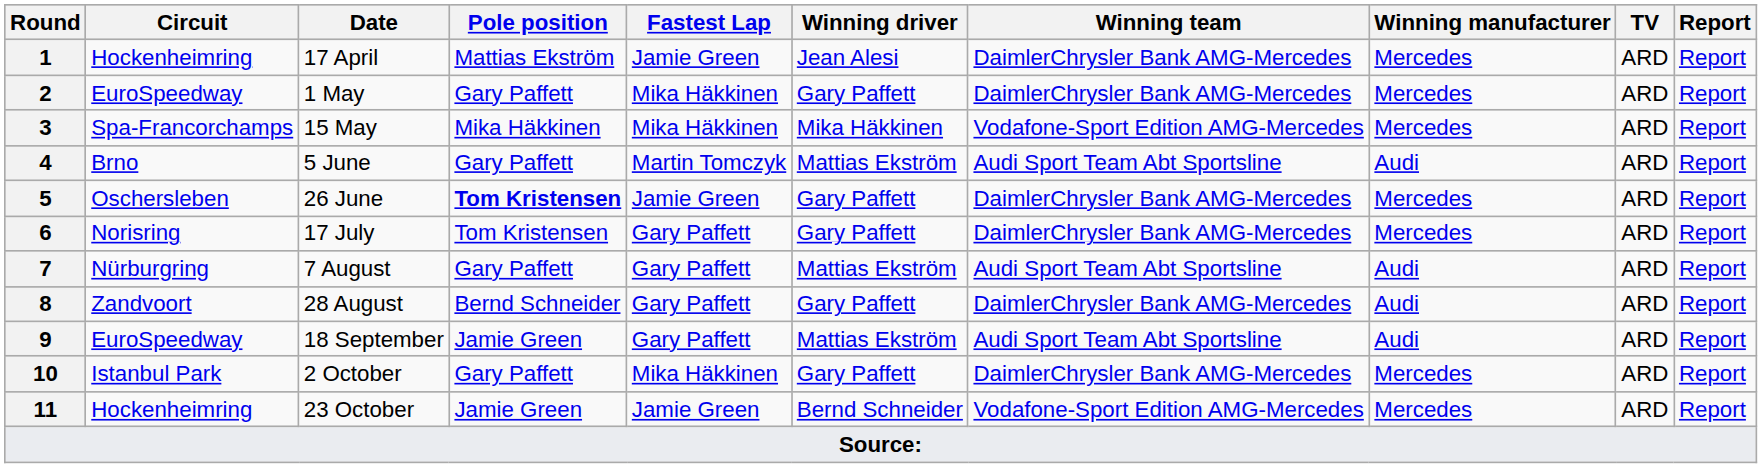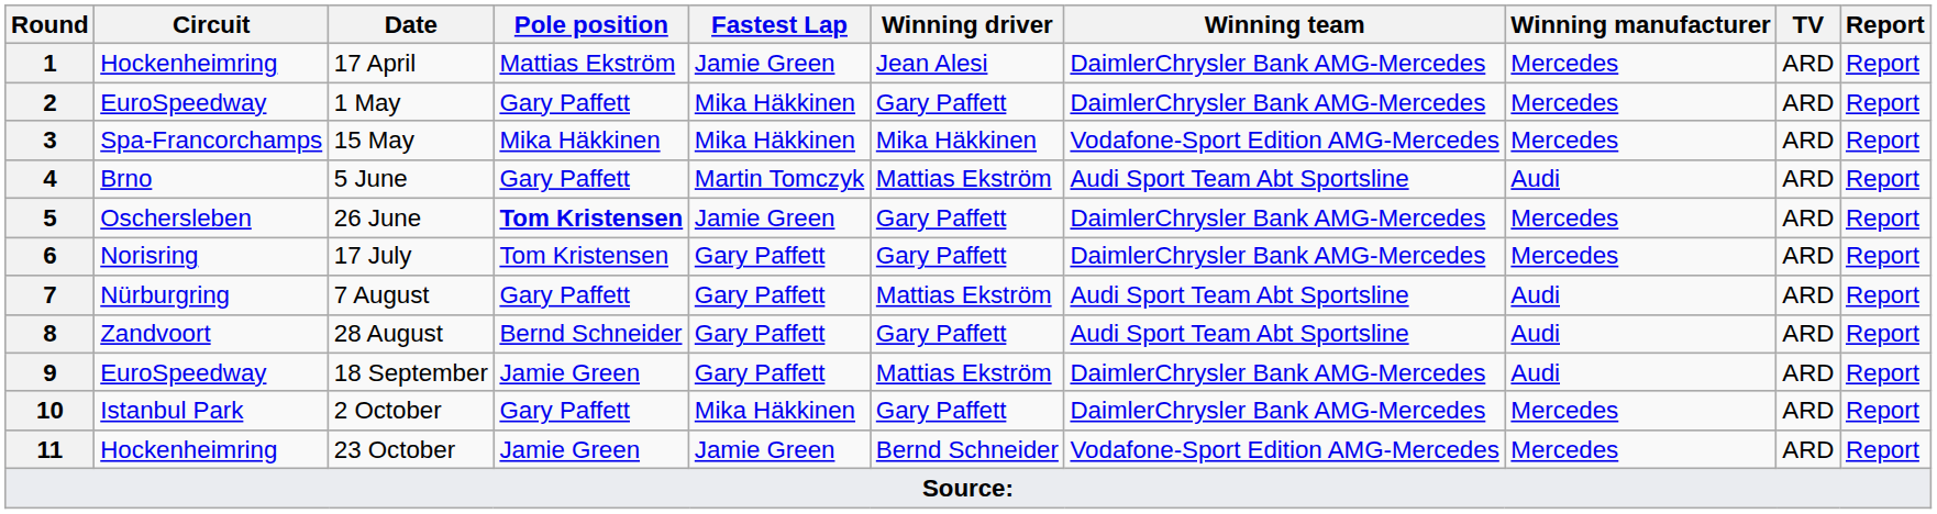 <table class="wikitable" style="font-size: 85%">
 <tr>
 <th>Round</th>
 <th>Circuit</th>
 <th>Date</th>
 <th><a href='#'>Pole position</a></th>
 <th><a href='#'>Fastest Lap</a></th>
 <th>Winning driver</th>
 <th>Winning team</th>
 <th>Winning manufacturer</th>
 <th>TV</th>
 <th>Report</th>
 </tr>
 <tr>
 <th>1</th>
 <td> <a href='#'>Hockenheimring</a></td>
 <td>17 April</td>
 <td> <a href='#'>Mattias Ekström</a></td>
 <td> <a href='#'>Jamie Green</a></td>
 <td> <a href='#'>Jean Alesi</a></td>
 <td><a href='#'>DaimlerChrysler Bank AMG-Mercedes</a></td>
 <td> <a href='#'>Mercedes</a></td>
 <td>ARD</td>
 <td><a href='#'>Report</a></td>
 </tr>
 <tr>
 <th>2</th>
 <td> <a href='#'>EuroSpeedway</a></td>
 <td>1 May</td>
 <td> <a href='#'>Gary Paffett</a></td>
 <td> <a href='#'>Mika Häkkinen</a></td>
 <td> <a href='#'>Gary Paffett</a></td>
 <td><a href='#'>DaimlerChrysler Bank AMG-Mercedes</a></td>
 <td> <a href='#'>Mercedes</a></td>
 <td>ARD</td>
 <td><a href='#'>Report</a></td>
 </tr>
 <tr>
 <th>3</th>
 <td> <a href='#'>Spa-Francorchamps</a></td>
 <td>15 May</td>
 <td> <a href='#'>Mika Häkkinen</a></td>
 <td> <a href='#'>Mika Häkkinen</a></td>
 <td> <a href='#'>Mika Häkkinen</a></td>
 <td><a href='#'>Vodafone-Sport Edition AMG-Mercedes</a></td>
 <td> <a href='#'>Mercedes</a></td>
 <td>ARD</td>
 <td><a href='#'>Report</a></td>
 </tr>
 <tr>
 <th>4</th>
 <td> <a href='#'>Brno</a></td>
 <td>5 June</td>
 <td> <a href='#'>Gary Paffett</a></td>
 <td> <a href='#'>Martin Tomczyk</a></td>
 <td> <a href='#'>Mattias Ekström</a></td>
 <td><a href='#'>Audi Sport Team Abt Sportsline</a></td>
 <td> <a href='#'>Audi</a></td>
 <td>ARD</td>
 <td><a href='#'>Report</a></td>
 </tr>
 <tr>
 <th>5</th>
 <td> <a href='#'>Oschersleben</a></td>
 <td>26 June</td>
 <td><strong> <a href='#'>Tom Kristensen</a></strong></td>
 <td> <a href='#'>Jamie Green</a></td>
 <td> <a href='#'>Gary Paffett</a></td>
 <td><a href='#'>DaimlerChrysler Bank AMG-Mercedes</a></td>
 <td> <a href='#'>Mercedes</a></td>
 <td>ARD</td>
 <td><a href='#'>Report</a></td>
 </tr>
 <tr>
 <th>6</th>
 <td> <a href='#'>Norisring</a></td>
 <td>17 July</td>
 <td> <a href='#'>Tom Kristensen</a></td>
 <td> <a href='#'>Gary Paffett</a></td>
 <td> <a href='#'>Gary Paffett</a></td>
 <td><a href='#'>DaimlerChrysler Bank AMG-Mercedes</a></td>
 <td> <a href='#'>Mercedes</a></td>
 <td>ARD</td>
 <td><a href='#'>Report</a></td>
 </tr>
 <tr>
 <th>7</th>
 <td> <a href='#'>Nürburgring</a></td>
 <td>7 August</td>
 <td> <a href='#'>Gary Paffett</a></td>
 <td> <a href='#'>Gary Paffett</a></td>
 <td> <a href='#'>Mattias Ekström</a></td>
 <td><a href='#'>Audi Sport Team Abt Sportsline</a></td>
 <td> <a href='#'>Audi</a></td>
 <td>ARD</td>
 <td><a href='#'>Report</a></td>
 </tr>
 <tr>
 <th>8</th>
 <td> <a href='#'>Zandvoort</a></td>
 <td>28 August</td>
 <td> <a href='#'>Bernd Schneider</a></td>
 <td> <a href='#'>Gary Paffett</a></td>
 <td> <a href='#'>Gary Paffett</a></td>
-<td><a href='#'>DaimlerChrysler Bank AMG-Mercedes</a></td>
+<td><a href='#'>Audi Sport Team Abt Sportsline</a></td>
 <td> <a href='#'>Audi</a></td>
 <td>ARD</td>
 <td><a href='#'>Report</a></td>
 </tr>
 <tr>
 <th>9</th>
 <td> <a href='#'>EuroSpeedway</a></td>
 <td>18 September</td>
 <td> <a href='#'>Jamie Green</a></td>
 <td> <a href='#'>Gary Paffett</a></td>
 <td> <a href='#'>Mattias Ekström</a></td>
-<td><a href='#'>Audi Sport Team Abt Sportsline</a></td>
+<td><a href='#'>DaimlerChrysler Bank AMG-Mercedes</a></td>
 <td> <a href='#'>Audi</a></td>
 <td>ARD</td>
 <td><a href='#'>Report</a></td>
 </tr>
 <tr>
 <th>10</th>
 <td> <a href='#'>Istanbul Park</a></td>
 <td>2 October</td>
 <td> <a href='#'>Gary Paffett</a></td>
 <td> <a href='#'>Mika Häkkinen</a></td>
 <td> <a href='#'>Gary Paffett</a></td>
 <td><a href='#'>DaimlerChrysler Bank AMG-Mercedes</a></td>
 <td> <a href='#'>Mercedes</a></td>
 <td>ARD</td>
 <td><a href='#'>Report</a></td>
 </tr>
 <tr>
 <th>11</th>
 <td> <a href='#'>Hockenheimring</a></td>
 <td>23 October</td>
 <td> <a href='#'>Jamie Green</a></td>
 <td> <a href='#'>Jamie Green</a></td>
 <td> <a href='#'>Bernd Schneider</a></td>
 <td><a href='#'>Vodafone-Sport Edition AMG-Mercedes</a></td>
 <td> <a href='#'>Mercedes</a></td>
 <td>ARD</td>
 <td><a href='#'>Report</a></td>
 </tr>
 <tr class="sortbottom">
 <td colspan="10" style="background-color:#EAECF0;text-align:center"><strong>Source:</strong></td>
 </tr>
 </table>
